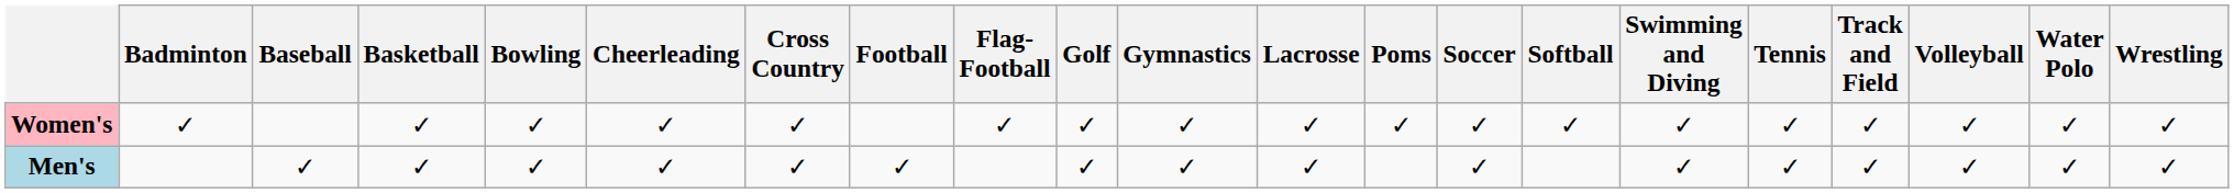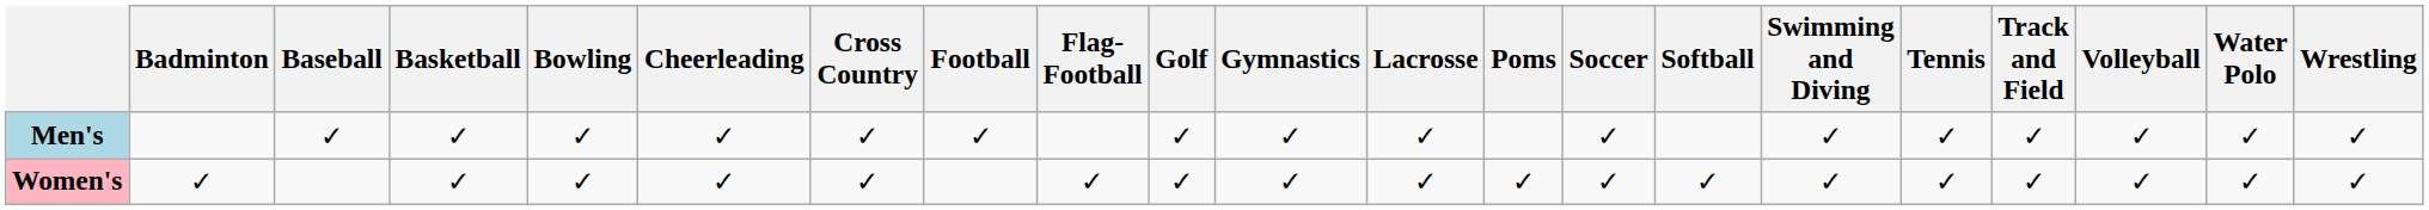 <table class="wikitable" style="text-align: center; border: none; margin-left: auto; margin-right: auto">
 <tr>
 <th scope="col" style="border: none;"></th>
 <th scope="col" style="width: 100px;">Badminton</th>
 <th scope="col" style="width: 100px;">Baseball</th>
 <th scope="col" style="width: 100px;">Basketball</th>
 <th scope="col" style="width: 100px;">Bowling</th>
 <th scope="col" style="width: 100px;">Cheerleading</th>
 <th scope="col" style="width: 100px;">Cross Country</th>
 <th scope="col" style="width: 100px;">Football</th>
 <th>Flag-Football</th>
 <th scope="col" style="width: 100px;">Golf</th>
 <th scope="col" style="width: 100px;">Gymnastics</th>
 <th scope="col" style="width: 100px;">Lacrosse</th>
 <th scope="col" style="width: 100px;">Poms</th>
 <th scope="col" style="width: 100px;">Soccer</th>
 <th scope="col" style="width: 100px;">Softball</th>
 <th scope="col" style="width: 100px;">Swimming and Diving</th>
 <th scope="col" style="width: 100px;">Tennis</th>
 <th scope="col" style="width: 100px;">Track and Field</th>
 <th scope="col" style="width: 100px;">Volleyball</th>
 <th scope="col" style="width: 100px;">Water Polo</th>
 <th scope="col" style="width: 100px;">Wrestling</th>
 </tr>
 <tr>
+<th scope="row" style="background: lightblue;">Men's</th>
+<td></td>
+<td>✓</td>
+<td>✓</td>
+<td>✓</td>
+<td>✓</td>
+<td>✓</td>
+<td>✓</td>
+<td></td>
+<td>✓</td>
+<td>✓</td>
+<td>✓</td>
+<td></td>
+<td>✓</td>
+<td></td>
+<td>✓</td>
+<td>✓</td>
+<td>✓</td>
+<td>✓</td>
+<td>✓</td>
+<td>✓</td>
+</tr>
+<tr>
 <th scope="row" style="background: lightpink;">Women's</th>
 <td>✓</td>
 <td></td>
 <td>✓</td>
 <td>✓</td>
 <td>✓</td>
 <td>✓</td>
 <td></td>
 <td>✓</td>
 <td>✓</td>
 <td>✓</td>
 <td>✓</td>
 <td>✓</td>
 <td>✓</td>
 <td>✓</td>
 <td>✓</td>
 <td>✓</td>
 <td>✓</td>
 <td>✓</td>
 <td>✓</td>
 <td>✓</td>
 </tr>
-<tr>
-<th scope="row" style="background: lightblue;">Men's</th>
-<td></td>
-<td>✓</td>
-<td>✓</td>
-<td>✓</td>
-<td>✓</td>
-<td>✓</td>
-<td>✓</td>
-<td></td>
-<td>✓</td>
-<td>✓</td>
-<td>✓</td>
-<td></td>
-<td>✓</td>
-<td></td>
-<td>✓</td>
-<td>✓</td>
-<td>✓</td>
-<td>✓</td>
-<td>✓</td>
-<td>✓</td>
-</tr>
 </table>
